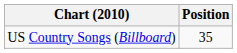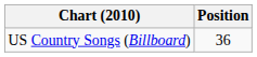 <table class="wikitable sortable">
 <tr>
 <th scope="col">Chart (2010)</th>
 <th scope="col">Position</th>
 </tr>
 <tr>
 <td>US <a href='#'>Country Songs</a> (<em><a href='#'>Billboard</a></em>)</td>
-<td align="center">35</td>
+<td align="center">36</td>
 </tr>
 </table>
